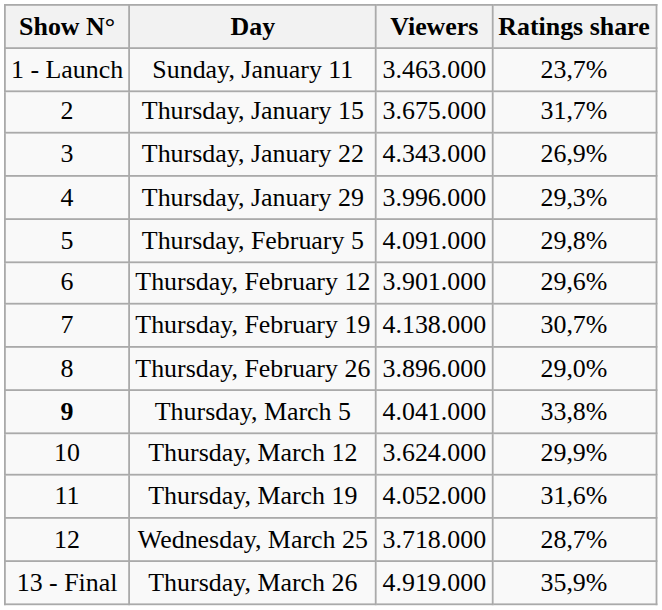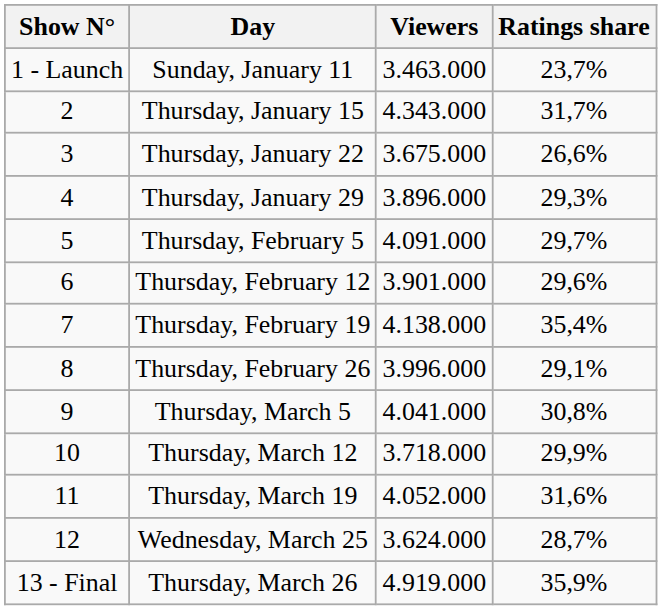 <table class="wikitable sortable centre" style="text-align:center;font-size:90%;">
 <tr>
 <th>Show N°</th>
 <th>Day</th>
 <th>Viewers</th>
 <th>Ratings share</th>
 </tr>
 <tr>
 <td>1 - Launch</td>
 <td>Sunday, January 11</td>
 <td>3.463.000</td>
 <td>23,7%</td>
 </tr>
 <tr>
 <td>2</td>
 <td>Thursday, January 15</td>
-<td>3.675.000</td>
+<td>4.343.000</td>
 <td>31,7%</td>
 </tr>
 <tr>
 <td>3</td>
 <td>Thursday, January 22</td>
-<td>4.343.000</td>
-<td>26,9%</td>
+<td>3.675.000</td>
+<td>26,6%</td>
 </tr>
 <tr>
 <td>4</td>
 <td>Thursday, January 29</td>
-<td>3.996.000</td>
+<td>3.896.000</td>
 <td>29,3%</td>
 </tr>
 <tr>
 <td>5</td>
 <td>Thursday, February 5</td>
 <td>4.091.000</td>
-<td>29,8%</td>
+<td>29,7%</td>
 </tr>
 <tr>
 <td>6</td>
 <td>Thursday, February 12</td>
 <td>3.901.000</td>
 <td>29,6%</td>
 </tr>
 <tr>
 <td>7</td>
 <td>Thursday, February 19</td>
 <td>4.138.000</td>
-<td>30,7%</td>
+<td>35,4%</td>
 </tr>
 <tr>
 <td>8</td>
 <td>Thursday, February 26</td>
-<td>3.896.000</td>
-<td>29,0%</td>
+<td>3.996.000</td>
+<td>29,1%</td>
 </tr>
 <tr>
-<td><strong>9</strong></td>
+<td>9</td>
 <td>Thursday, March 5</td>
 <td>4.041.000</td>
-<td>33,8%</td>
+<td>30,8%</td>
 </tr>
 <tr>
 <td>10</td>
 <td>Thursday, March 12</td>
-<td>3.624.000</td>
+<td>3.718.000</td>
 <td>29,9%</td>
 </tr>
 <tr>
 <td>11</td>
 <td>Thursday, March 19</td>
 <td>4.052.000</td>
 <td>31,6%</td>
 </tr>
 <tr>
 <td>12</td>
 <td>Wednesday, March 25</td>
-<td>3.718.000</td>
+<td>3.624.000</td>
 <td>28,7%</td>
 </tr>
 <tr>
 <td>13 - Final</td>
 <td>Thursday, March 26</td>
 <td>4.919.000</td>
 <td>35,9%</td>
 </tr>
 </table>
